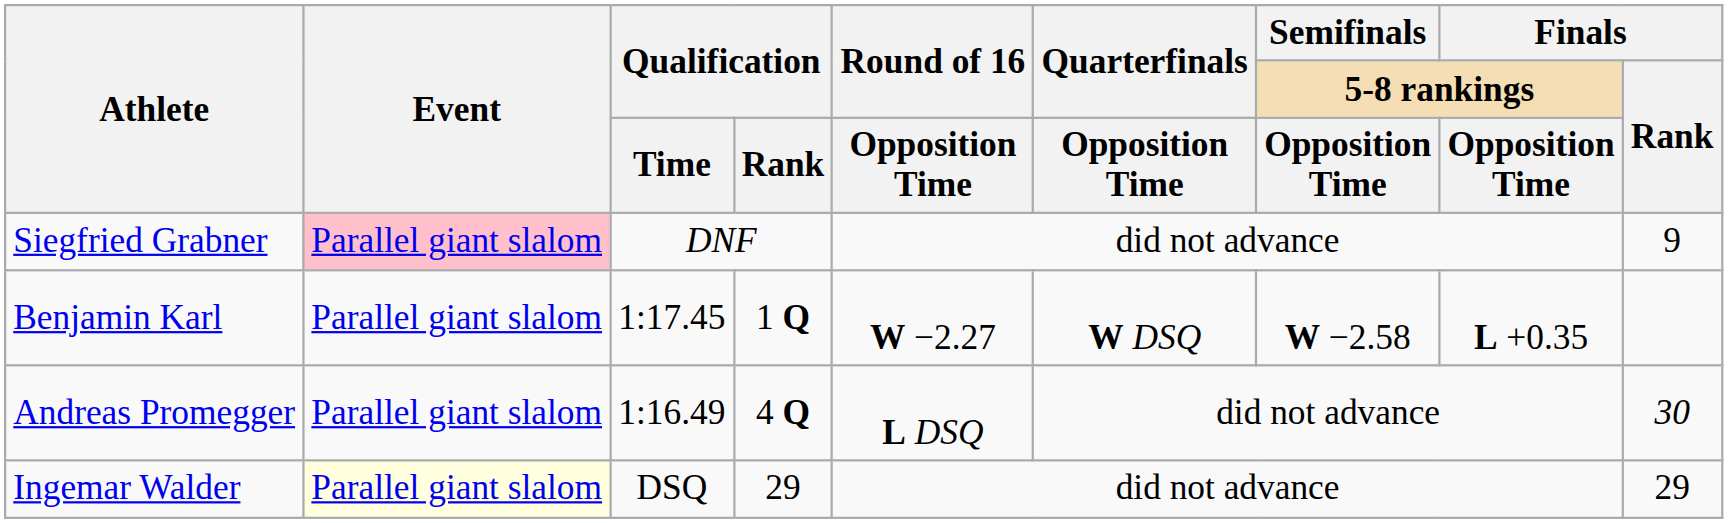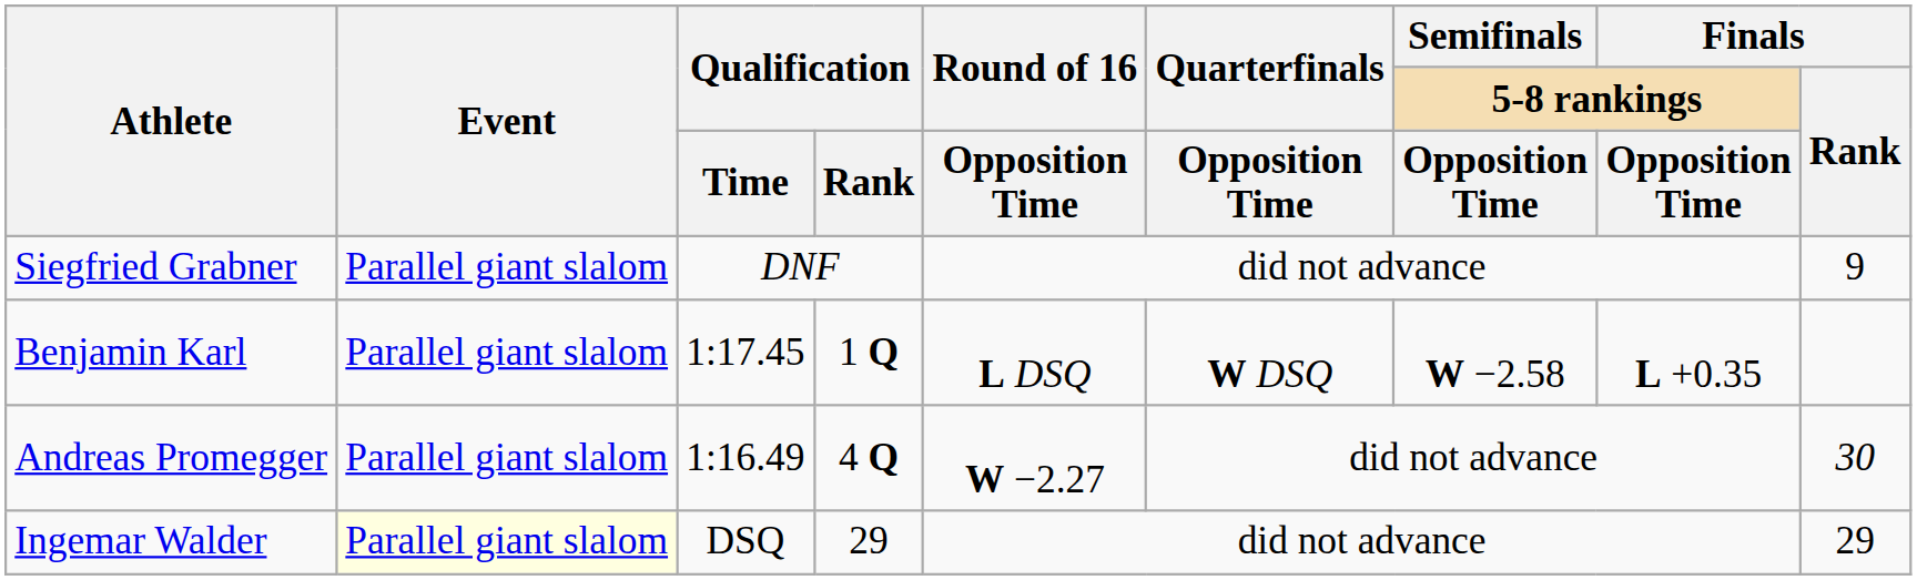 <table class="wikitable">
 <tr>
 <th rowspan="3">Athlete</th>
 <th rowspan="3">Event</th>
 <th rowspan="2" colspan="2">Qualification</th>
 <th rowspan="2">Round of 16</th>
 <th rowspan="2">Quarterfinals</th>
 <th>Semifinals</th>
 <th colspan=2>Finals</th>
 </tr>
 <tr>
 <td align="center" colspan="2" bgcolor="wheat"><strong>5-8 rankings</strong></td>
 <th rowspan="2">Rank</th>
 </tr>
 <tr>
 <th>Time</th>
 <th>Rank</th>
 <th>Opposition<br>Time</th>
 <th>Opposition<br>Time</th>
 <th>Opposition<br>Time</th>
 <th>Opposition<br>Time</th>
 </tr>
 <tr>
 <td><a href='#'>Siegfried Grabner</a></td>
-<td style="background: pink;"><a href='#'>Parallel giant slalom</a></td>
+<td><a href='#'>Parallel giant slalom</a></td>
 <td align="center" colspan="2"><em>DNF</em></td>
 <td align="center" colspan="4">did not advance</td>
 <td align="center">9</td>
 </tr>
 <tr>
 <td><a href='#'>Benjamin Karl</a></td>
 <td><a href='#'>Parallel giant slalom</a></td>
 <td align="center">1:17.45</td>
 <td align="center">1 <strong>Q</strong></td>
-<td align="center"><br><strong>W</strong> −2.27</td>
+<td align="center"><br><strong>L</strong> <em>DSQ</em></td>
 <td align="center"><br><strong>W</strong> <em>DSQ</em></td>
 <td align="center"><br><strong>W</strong> −2.58</td>
 <td align="center"><br><strong>L</strong> +0.35</td>
 <td align="center"></td>
 </tr>
 <tr>
 <td><a href='#'>Andreas Promegger</a></td>
 <td><a href='#'>Parallel giant slalom</a></td>
 <td align="center">1:16.49</td>
 <td align="center">4 <strong>Q</strong></td>
-<td align="center"><br><strong>L</strong> <em>DSQ</em></td>
+<td align="center"><br><strong>W</strong> −2.27</td>
 <td align="center" colspan="3">did not advance</td>
 <td align="center"><em>30</em></td>
 </tr>
 <tr>
 <td><a href='#'>Ingemar Walder</a></td>
 <td style="background: lightyellow;"><a href='#'>Parallel giant slalom</a></td>
 <td align="center">DSQ</td>
 <td align="center">29</td>
 <td align="center" colspan="4">did not advance</td>
 <td align="center">29</td>
 </tr>
 </table>
